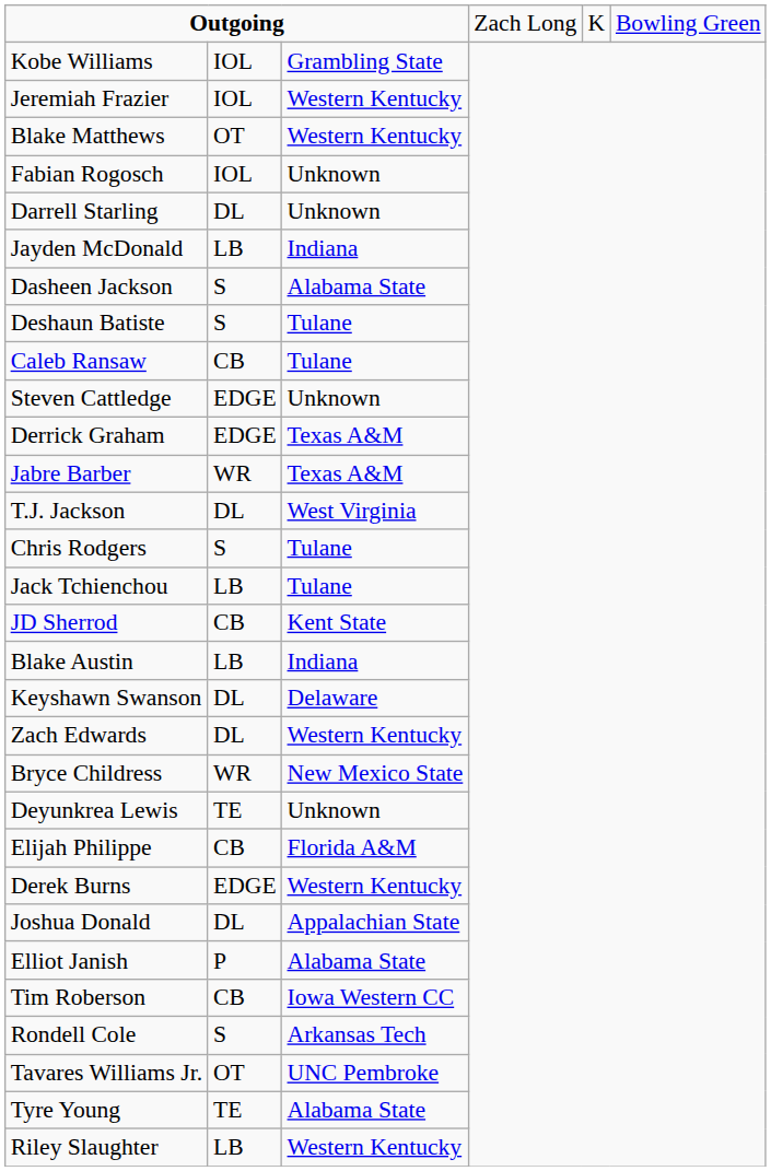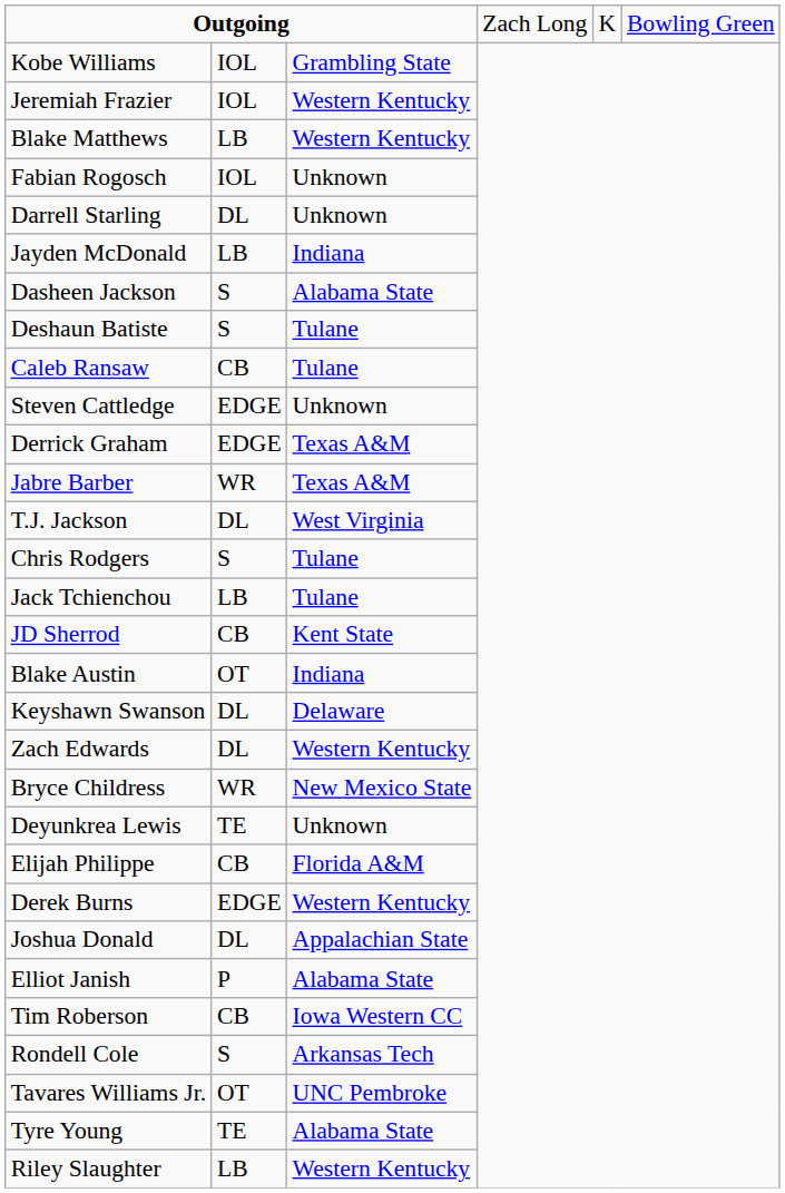 <table class="wikitable">
 <tr>
 <td align="center" Colspan="3"><strong>Outgoing</strong><br></td>
 <td>Zach Long</td>
 <td>K</td>
 <td><a href='#'>Bowling Green</a></td>
 </tr>
 <tr>
 <td>Kobe Williams</td>
 <td>IOL</td>
 <td><a href='#'>Grambling State</a></td>
 </tr>
 <tr>
 <td>Jeremiah Frazier</td>
 <td>IOL</td>
 <td><a href='#'>Western Kentucky</a></td>
 </tr>
 <tr>
 <td>Blake Matthews</td>
-<td>OT</td>
+<td>LB</td>
 <td><a href='#'>Western Kentucky</a></td>
 </tr>
 <tr>
 <td>Fabian Rogosch</td>
 <td>IOL</td>
 <td>Unknown</td>
 </tr>
 <tr>
 <td>Darrell Starling</td>
 <td>DL</td>
 <td>Unknown</td>
 </tr>
 <tr>
 <td>Jayden McDonald</td>
 <td>LB</td>
 <td><a href='#'>Indiana</a></td>
 </tr>
 <tr>
 <td>Dasheen Jackson</td>
 <td>S</td>
 <td><a href='#'>Alabama State</a></td>
 </tr>
 <tr>
 <td>Deshaun Batiste</td>
 <td>S</td>
 <td><a href='#'>Tulane</a></td>
 </tr>
 <tr>
 <td><a href='#'>Caleb Ransaw</a></td>
 <td>CB</td>
 <td><a href='#'>Tulane</a></td>
 </tr>
 <tr>
 <td>Steven Cattledge</td>
 <td>EDGE</td>
 <td>Unknown</td>
 </tr>
 <tr>
 <td>Derrick Graham</td>
 <td>EDGE</td>
 <td><a href='#'>Texas A&M</a></td>
 </tr>
 <tr>
 <td><a href='#'>Jabre Barber</a></td>
 <td>WR</td>
 <td><a href='#'>Texas A&M</a></td>
 </tr>
 <tr>
 <td>T.J. Jackson</td>
 <td>DL</td>
 <td><a href='#'>West Virginia</a></td>
 </tr>
 <tr>
 <td>Chris Rodgers</td>
 <td>S</td>
 <td><a href='#'>Tulane</a></td>
 </tr>
 <tr>
 <td>Jack Tchienchou</td>
 <td>LB</td>
 <td><a href='#'>Tulane</a></td>
 </tr>
 <tr>
 <td><a href='#'>JD Sherrod</a></td>
 <td>CB</td>
 <td><a href='#'>Kent State</a></td>
 </tr>
 <tr>
 <td>Blake Austin</td>
-<td>LB</td>
+<td>OT</td>
 <td><a href='#'>Indiana</a></td>
 </tr>
 <tr>
 <td>Keyshawn Swanson</td>
 <td>DL</td>
 <td><a href='#'>Delaware</a></td>
 </tr>
 <tr>
 <td>Zach Edwards</td>
 <td>DL</td>
 <td><a href='#'>Western Kentucky</a></td>
 </tr>
 <tr>
 <td>Bryce Childress</td>
 <td>WR</td>
 <td><a href='#'>New Mexico State</a></td>
 </tr>
 <tr>
 <td>Deyunkrea Lewis</td>
 <td>TE</td>
 <td>Unknown</td>
 </tr>
 <tr>
 <td>Elijah Philippe</td>
 <td>CB</td>
 <td><a href='#'>Florida A&M</a></td>
 </tr>
 <tr>
 <td>Derek Burns</td>
 <td>EDGE</td>
 <td><a href='#'>Western Kentucky</a></td>
 </tr>
 <tr>
 <td>Joshua Donald</td>
 <td>DL</td>
 <td><a href='#'>Appalachian State</a></td>
 </tr>
 <tr>
 <td>Elliot Janish</td>
 <td>P</td>
 <td><a href='#'>Alabama State</a></td>
 </tr>
 <tr>
 <td>Tim Roberson</td>
 <td>CB</td>
 <td><a href='#'>Iowa Western CC</a></td>
 </tr>
 <tr>
 <td>Rondell Cole</td>
 <td>S</td>
 <td><a href='#'>Arkansas Tech</a></td>
 </tr>
 <tr>
 <td>Tavares Williams Jr.</td>
 <td>OT</td>
 <td><a href='#'>UNC Pembroke</a></td>
 </tr>
 <tr>
 <td>Tyre Young</td>
 <td>TE</td>
 <td><a href='#'>Alabama State</a></td>
 </tr>
 <tr>
 <td>Riley Slaughter</td>
 <td>LB</td>
 <td><a href='#'>Western Kentucky</a></td>
 </tr>
 <tr>
 </tr>
 </table>
